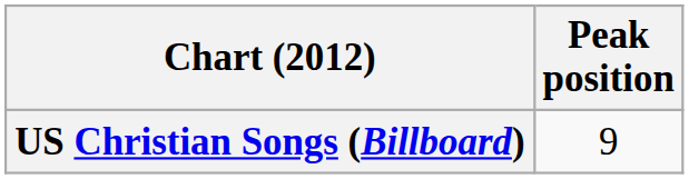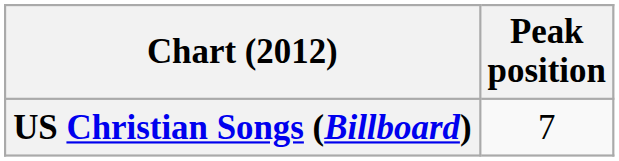 <table class="wikitable sortable plainrowheaders" style="text-align:center">
 <tr>
 <th scope="col">Chart (2012)</th>
 <th scope="col">Peak<br>position</th>
 </tr>
 <tr>
 <th scope="row">US <a href='#'>Christian Songs</a> (<em><a href='#'>Billboard</a></em>)</th>
-<td>9</td>
+<td>7</td>
 </tr>
 </table>
